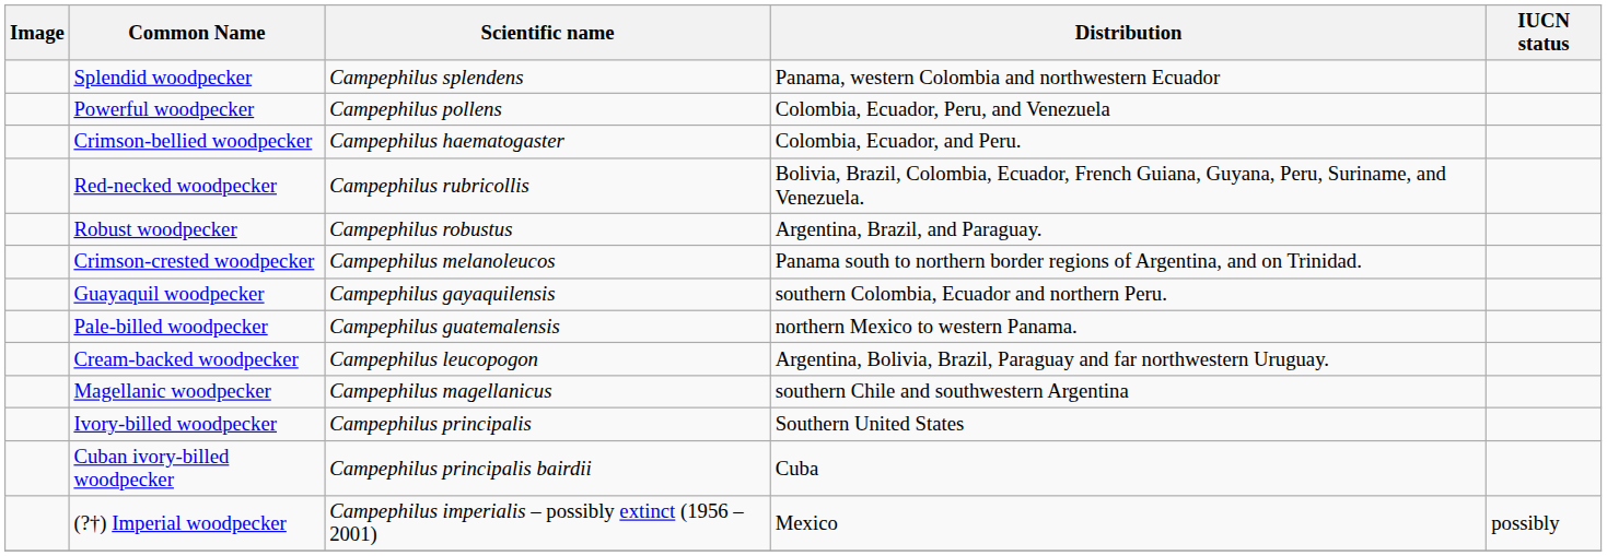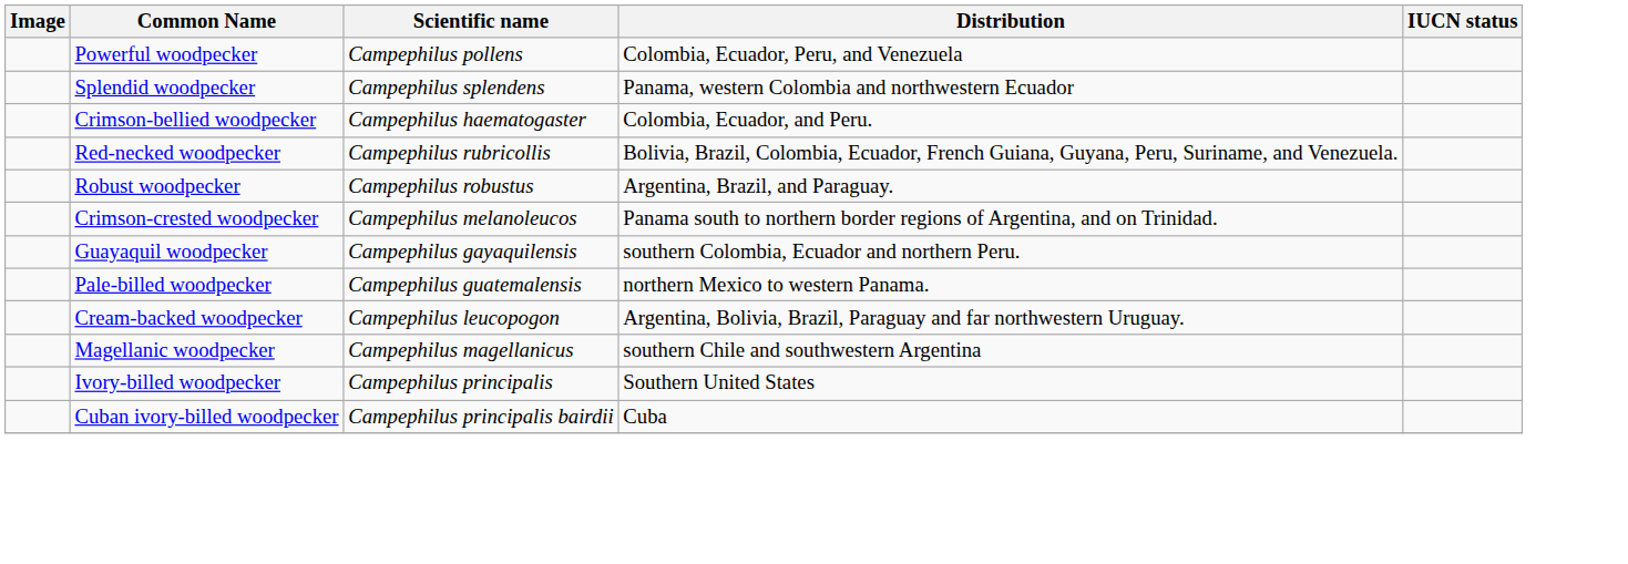 <table class="wikitable">
 <tr>
 <th>Image</th>
 <th>Common Name</th>
 <th>Scientific name</th>
 <th>Distribution</th>
 <th>IUCN status</th>
 </tr>
 <tr>
 <td></td>
-<td><a href='#'>Splendid woodpecker</a></td>
-<td><em>Campephilus splendens</em></td>
-<td>Panama, western Colombia and northwestern Ecuador</td>
+<td><a href='#'>Powerful woodpecker</a></td>
+<td><em>Campephilus pollens</em></td>
+<td>Colombia, Ecuador, Peru, and Venezuela</td>
 <td></td>
 </tr>
 <tr>
 <td></td>
-<td><a href='#'>Powerful woodpecker</a></td>
-<td><em>Campephilus pollens</em></td>
-<td>Colombia, Ecuador, Peru, and Venezuela</td>
+<td><a href='#'>Splendid woodpecker</a></td>
+<td><em>Campephilus splendens</em></td>
+<td>Panama, western Colombia and northwestern Ecuador</td>
 <td></td>
 </tr>
 <tr>
 <td></td>
 <td><a href='#'>Crimson-bellied woodpecker</a></td>
 <td><em>Campephilus haematogaster</em></td>
 <td>Colombia, Ecuador, and Peru.</td>
 <td></td>
 </tr>
 <tr>
 <td></td>
 <td><a href='#'>Red-necked woodpecker</a></td>
 <td><em>Campephilus rubricollis</em></td>
 <td>Bolivia, Brazil, Colombia, Ecuador, French Guiana, Guyana, Peru, Suriname, and Venezuela.</td>
 <td></td>
 </tr>
 <tr>
 <td></td>
 <td><a href='#'>Robust woodpecker</a></td>
 <td><em>Campephilus robustus</em></td>
 <td>Argentina, Brazil, and Paraguay.</td>
 <td></td>
 </tr>
 <tr>
 <td></td>
 <td><a href='#'>Crimson-crested woodpecker</a></td>
 <td><em>Campephilus melanoleucos</em></td>
 <td>Panama south to northern border regions of Argentina, and on Trinidad.</td>
 <td></td>
 </tr>
 <tr>
 <td></td>
 <td><a href='#'>Guayaquil woodpecker</a></td>
 <td><em>Campephilus gayaquilensis</em></td>
 <td>southern Colombia, Ecuador and northern Peru.</td>
 <td></td>
 </tr>
 <tr>
 <td></td>
 <td><a href='#'>Pale-billed woodpecker</a></td>
 <td><em>Campephilus guatemalensis</em></td>
 <td>northern Mexico to western Panama.</td>
 <td></td>
 </tr>
 <tr>
 <td></td>
 <td><a href='#'>Cream-backed woodpecker</a></td>
 <td><em>Campephilus leucopogon</em></td>
 <td>Argentina, Bolivia, Brazil, Paraguay and far northwestern Uruguay.</td>
 <td></td>
 </tr>
 <tr>
 <td></td>
 <td><a href='#'>Magellanic woodpecker</a></td>
 <td><em>Campephilus magellanicus</em></td>
 <td>southern Chile and southwestern Argentina</td>
 <td></td>
 </tr>
 <tr>
 <td></td>
 <td><a href='#'>Ivory-billed woodpecker</a></td>
 <td><em>Campephilus principalis</em></td>
 <td>Southern United States</td>
 <td></td>
 </tr>
 <tr>
 <td></td>
 <td><a href='#'>Cuban ivory-billed woodpecker</a></td>
 <td><em>Campephilus principalis bairdii</em></td>
 <td>Cuba</td>
 <td></td>
 </tr>
 <tr>
-<td></td>
-<td>(?†) <a href='#'>Imperial woodpecker</a></td>
-<td><em>Campephilus imperialis</em> – possibly <a href='#'>extinct</a> (1956 – 2001)</td>
-<td>Mexico</td>
-<td> possibly </td>
-</tr>
-<tr>
 </tr>
 </table>
